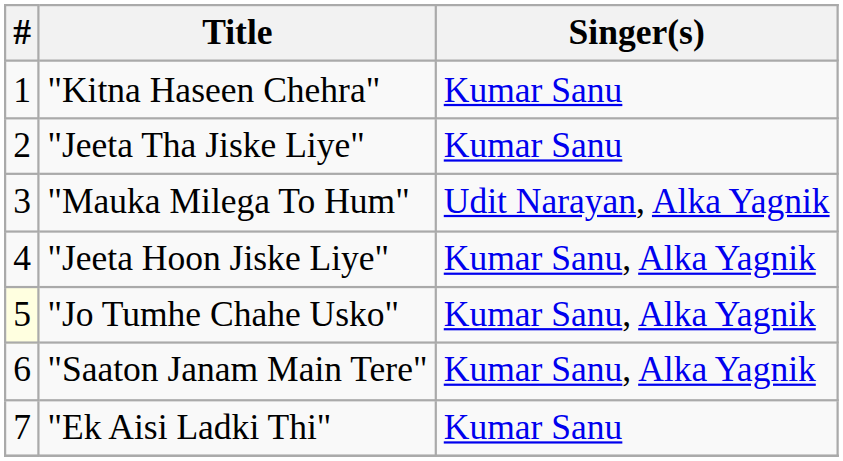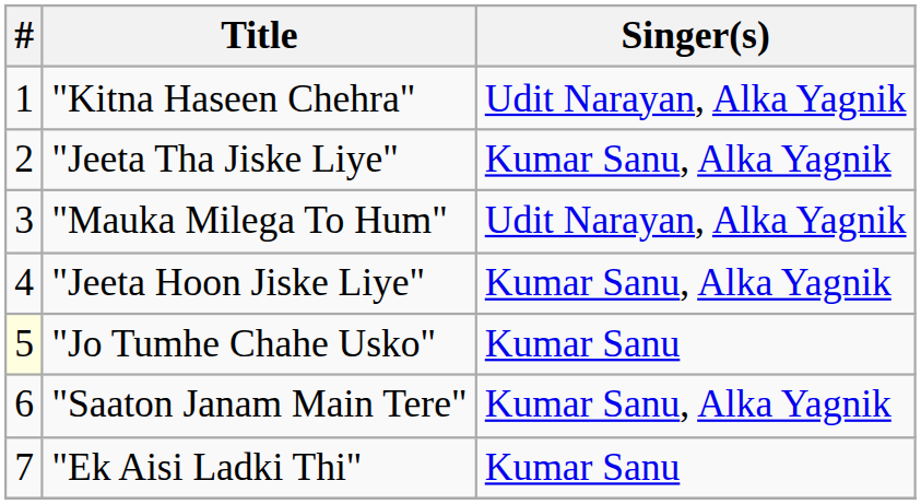 <table class="wikitable sortable">
 <tr>
 <th>#</th>
 <th><strong>Title</strong></th>
 <th><strong>Singer(s)</strong></th>
 </tr>
 <tr>
 <td>1</td>
 <td>"Kitna Haseen Chehra"</td>
-<td><a href='#'>Kumar Sanu</a></td>
+<td><a href='#'>Udit Narayan</a>, <a href='#'>Alka Yagnik</a></td>
 </tr>
 <tr>
 <td>2</td>
 <td>"Jeeta Tha Jiske Liye"</td>
-<td><a href='#'>Kumar Sanu</a></td>
+<td><a href='#'>Kumar Sanu</a>, <a href='#'>Alka Yagnik</a></td>
 </tr>
 <tr>
 <td>3</td>
 <td>"Mauka Milega To Hum"</td>
 <td><a href='#'>Udit Narayan</a>, <a href='#'>Alka Yagnik</a></td>
 </tr>
 <tr>
 <td>4</td>
 <td>"Jeeta Hoon Jiske Liye"</td>
 <td><a href='#'>Kumar Sanu</a>, <a href='#'>Alka Yagnik</a></td>
 </tr>
 <tr>
 <td style="background: lightyellow;">5</td>
 <td>"Jo Tumhe Chahe Usko"</td>
-<td><a href='#'>Kumar Sanu</a>, <a href='#'>Alka Yagnik</a></td>
+<td><a href='#'>Kumar Sanu</a></td>
 </tr>
 <tr>
 <td>6</td>
 <td>"Saaton Janam Main Tere"</td>
 <td><a href='#'>Kumar Sanu</a>, <a href='#'>Alka Yagnik</a></td>
 </tr>
 <tr>
 <td>7</td>
 <td>"Ek Aisi Ladki Thi"</td>
 <td><a href='#'>Kumar Sanu</a></td>
 </tr>
 <tr>
 </tr>
 </table>
